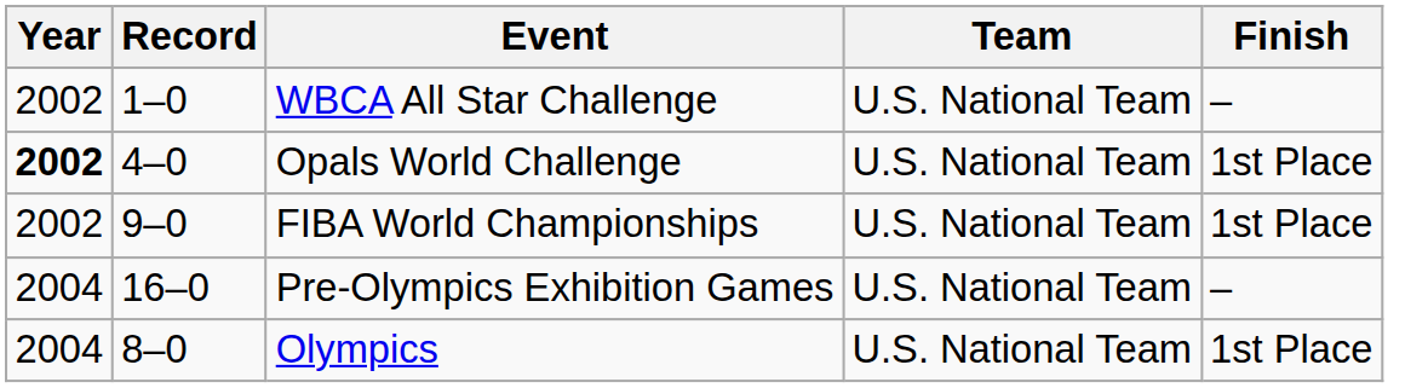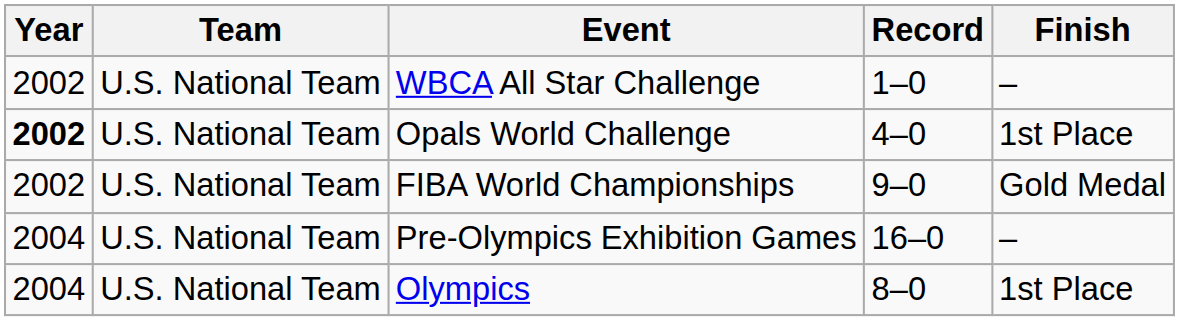 <table class="wikitable">
 <tr>
 <th>Year</th>
+<th>Team</th>
+<th>Event</th>
 <th>Record</th>
-<th>Event</th>
-<th>Team</th>
 <th>Finish</th>
 </tr>
 <tr>
 <td>2002</td>
+<td>U.S. National Team</td>
+<td><a href='#'>WBCA</a> All Star Challenge</td>
 <td>1–0</td>
-<td><a href='#'>WBCA</a> All Star Challenge</td>
-<td>U.S. National Team</td>
 <td>–</td>
 </tr>
 <tr>
 <td><strong>2002</strong></td>
+<td>U.S. National Team</td>
+<td>Opals World Challenge</td>
 <td>4–0</td>
-<td>Opals World Challenge</td>
-<td>U.S. National Team</td>
 <td>1st Place</td>
 </tr>
 <tr>
 <td>2002</td>
+<td>U.S. National Team</td>
+<td>FIBA World Championships</td>
 <td>9–0</td>
-<td>FIBA World Championships</td>
-<td>U.S. National Team</td>
-<td>1st Place</td>
+<td>Gold Medal</td>
 </tr>
 <tr>
 <td>2004</td>
+<td>U.S. National Team</td>
+<td>Pre-Olympics Exhibition Games</td>
 <td>16–0</td>
-<td>Pre-Olympics Exhibition Games</td>
-<td>U.S. National Team</td>
 <td>–</td>
 </tr>
 <tr>
 <td>2004</td>
+<td>U.S. National Team</td>
+<td><a href='#'>Olympics</a></td>
 <td>8–0</td>
-<td><a href='#'>Olympics</a></td>
-<td>U.S. National Team</td>
 <td>1st Place</td>
 </tr>
 </table>
